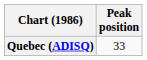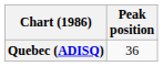 <table class="wikitable plainrowheaders" style="text-align:center">
 <tr>
 <th scope="col">Chart (1986)</th>
 <th scope="col">Peak<br>position</th>
 </tr>
 <tr>
 <th scope="row">Quebec (<a href='#'>ADISQ</a>)</th>
-<td>33</td>
+<td>36</td>
 </tr>
 </table>
